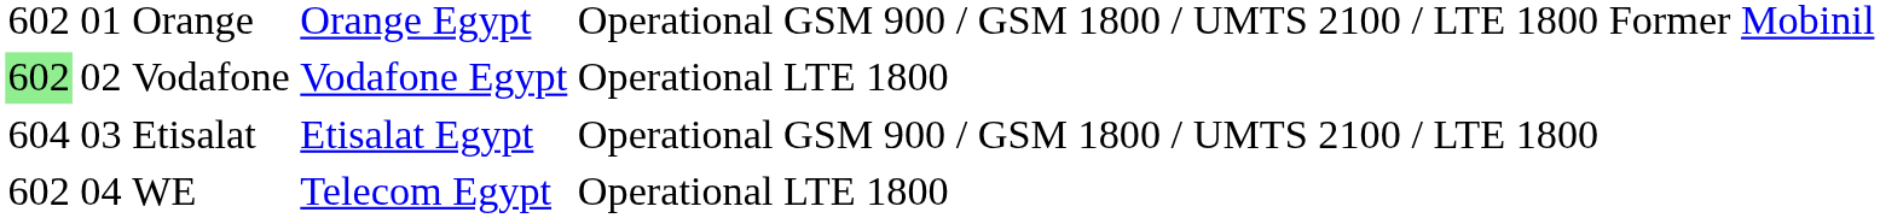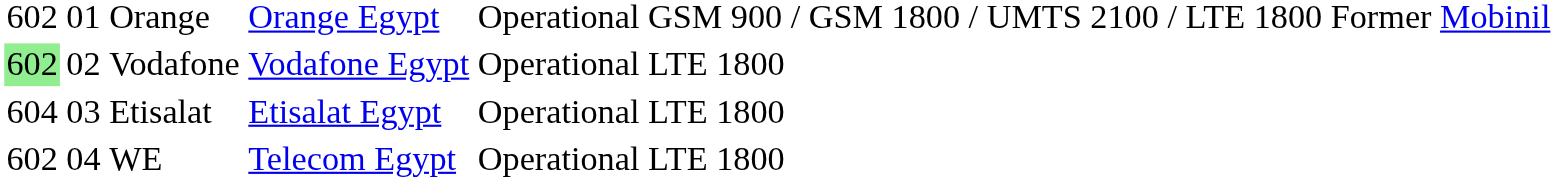 <table>
 <tr>
 <td>602</td>
 <td>01</td>
 <td>Orange</td>
 <td><a href='#'>Orange Egypt</a></td>
 <td>Operational</td>
 <td>GSM 900 / GSM 1800 / UMTS 2100 / LTE 1800</td>
 <td>Former <a href='#'>Mobinil</a></td>
 </tr>
 <tr>
 <td style="background: lightgreen;">602</td>
 <td>02</td>
 <td>Vodafone</td>
 <td><a href='#'>Vodafone Egypt</a></td>
 <td>Operational</td>
 <td>LTE 1800</td>
 <td></td>
 </tr>
 <tr>
 <td>604</td>
 <td>03</td>
 <td>Etisalat</td>
 <td><a href='#'>Etisalat Egypt</a></td>
 <td>Operational</td>
-<td>GSM 900 / GSM 1800 / UMTS 2100 / LTE 1800</td>
+<td>LTE 1800</td>
 <td></td>
 </tr>
 <tr>
 <td>602</td>
 <td>04</td>
 <td>WE</td>
 <td><a href='#'>Telecom Egypt</a></td>
 <td>Operational</td>
 <td>LTE 1800</td>
 <td></td>
 </tr>
 </table>
